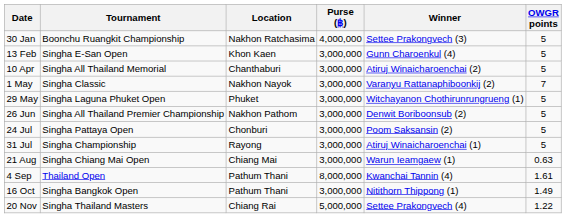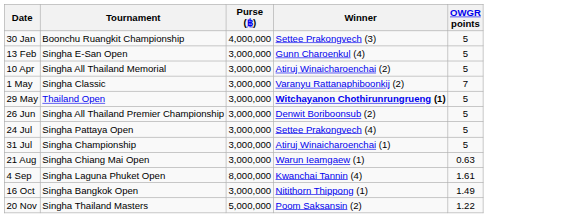 <table class="wikitable" style="font-size:95%">
 <tr>
 <th>Date</th>
 <th>Tournament</th>
-<th>Location</th>
 <th>Purse<br>(<a href='#'>฿</a>)</th>
 <th>Winner</th>
 <th><a href='#'>OWGR</a><br>points</th>
 </tr>
 <tr>
 <td>30 Jan</td>
 <td>Boonchu Ruangkit Championship</td>
-<td>Nakhon Ratchasima</td>
 <td align=center>4,000,000</td>
 <td> <a href='#'>Settee Prakongvech</a> (3)</td>
 <td align=center>5</td>
 </tr>
 <tr>
 <td>13 Feb</td>
 <td>Singha E-San Open</td>
-<td>Khon Kaen</td>
 <td align=center>3,000,000</td>
 <td> <a href='#'>Gunn Charoenkul</a> (4)</td>
 <td align=center>5</td>
 </tr>
 <tr>
 <td>10 Apr</td>
 <td>Singha All Thailand Memorial</td>
-<td>Chanthaburi</td>
 <td align=center>3,000,000</td>
 <td> <a href='#'>Atiruj Winaicharoenchai</a> (2)</td>
 <td align=center>5</td>
 </tr>
 <tr>
 <td>1 May</td>
 <td>Singha Classic</td>
-<td>Nakhon Nayok</td>
 <td align=center>3,000,000</td>
 <td> <a href='#'>Varanyu Rattanaphiboonkij</a> (2)</td>
 <td align=center>7</td>
 </tr>
 <tr>
 <td>29 May</td>
-<td>Singha Laguna Phuket Open</td>
-<td>Phuket</td>
+<td><a href='#'>Thailand Open</a></td>
 <td align=center>3,000,000</td>
-<td> <a href='#'>Witchayanon Chothirunrungrueng</a> (1)</td>
+<td><strong> <a href='#'>Witchayanon Chothirunrungrueng</a> (1)</strong></td>
 <td align=center>5</td>
 </tr>
 <tr>
 <td>26 Jun</td>
 <td>Singha All Thailand Premier Championship</td>
-<td>Nakhon Pathom</td>
 <td align=center>3,000,000</td>
 <td> <a href='#'>Denwit Boriboonsub</a> (2)</td>
 <td align=center>5</td>
 </tr>
 <tr>
 <td>24 Jul</td>
 <td>Singha Pattaya Open</td>
-<td>Chonburi</td>
 <td align=center>3,000,000</td>
-<td> <a href='#'>Poom Saksansin</a> (2)</td>
+<td> <a href='#'>Settee Prakongvech</a> (4)</td>
 <td align=center>5</td>
 </tr>
 <tr>
 <td>31 Jul</td>
 <td>Singha Championship</td>
-<td>Rayong</td>
 <td align=center>3,000,000</td>
 <td> <a href='#'>Atiruj Winaicharoenchai</a> (1)</td>
 <td align=center>5</td>
 </tr>
 <tr>
 <td>21 Aug</td>
 <td>Singha Chiang Mai Open</td>
-<td>Chiang Mai</td>
 <td align=center>3,000,000</td>
 <td> <a href='#'>Warun Ieamgaew</a> (1)</td>
 <td align=center>0.63</td>
 </tr>
 <tr>
 <td>4 Sep</td>
-<td><a href='#'>Thailand Open</a></td>
-<td>Pathum Thani</td>
+<td>Singha Laguna Phuket Open</td>
 <td align=center>8,000,000</td>
 <td> <a href='#'>Kwanchai Tannin</a> (4)</td>
 <td align=center>1.61</td>
 </tr>
 <tr>
 <td>16 Oct</td>
 <td>Singha Bangkok Open</td>
-<td>Pathum Thani</td>
 <td align=center>3,000,000</td>
 <td> <a href='#'>Nitithorn Thippong</a> (1)</td>
 <td align=center>1.49</td>
 </tr>
 <tr>
 <td>20 Nov</td>
 <td>Singha Thailand Masters</td>
-<td>Chiang Rai</td>
 <td align=center>5,000,000</td>
-<td> <a href='#'>Settee Prakongvech</a> (4)</td>
+<td> <a href='#'>Poom Saksansin</a> (2)</td>
 <td align=center>1.22</td>
 </tr>
 </table>
